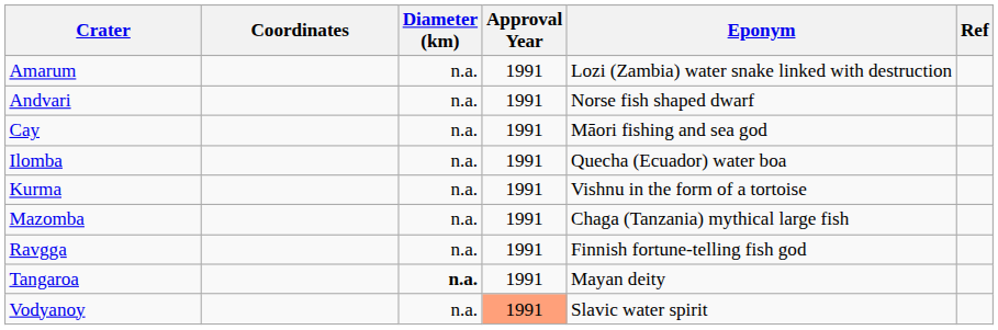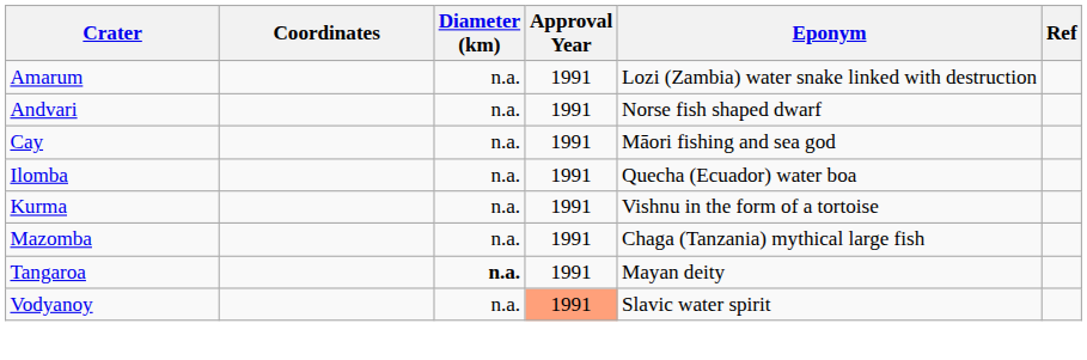 <table class="wikitable sortable" style="min-width: 90%">
 <tr>
 <th style="width:10em"><a href='#'>Crater</a></th>
 <th style="width:10em">Coordinates</th>
 <th><a href='#'>Diameter</a><br>(km)</th>
 <th>Approval<br>Year</th>
 <th class="unsortable"><a href='#'>Eponym</a></th>
 <th class="unsortable">Ref</th>
 </tr>
 <tr id="Amarum">
 <td><a href='#'>Amarum</a></td>
 <td></td>
 <td align=right>n.a.</td>
 <td align=center>1991</td>
 <td>Lozi (Zambia) water snake linked with destruction</td>
 <td></td>
 </tr>
 <tr id="Andvari">
 <td><a href='#'>Andvari</a></td>
 <td></td>
 <td align=right>n.a.</td>
 <td align=center>1991</td>
 <td>Norse fish shaped dwarf</td>
 <td></td>
 </tr>
 <tr id="Cay">
 <td><a href='#'>Cay</a></td>
 <td></td>
 <td align=right>n.a.</td>
 <td align=center>1991</td>
 <td>Māori fishing and sea god</td>
 <td></td>
 </tr>
 <tr id="Ilomba">
 <td><a href='#'>Ilomba</a></td>
 <td></td>
 <td align=right>n.a.</td>
 <td align=center>1991</td>
 <td>Quecha (Ecuador) water boa</td>
 <td></td>
 </tr>
 <tr id="Kurma">
 <td><a href='#'>Kurma</a></td>
 <td></td>
 <td align=right>n.a.</td>
 <td align=center>1991</td>
 <td>Vishnu in the form of a tortoise</td>
 <td></td>
 </tr>
 <tr id="Mazomba">
 <td><a href='#'>Mazomba</a></td>
 <td></td>
 <td align=right>n.a.</td>
 <td align=center>1991</td>
 <td>Chaga (Tanzania) mythical large fish</td>
 <td></td>
 </tr>
-<tr id="Ravgga">
-<td><a href='#'>Ravgga</a></td>
-<td></td>
-<td align=right>n.a.</td>
-<td align=center>1991</td>
-<td>Finnish fortune-telling fish god</td>
-<td></td>
-</tr>
 <tr id="Tangaroa">
 <td><a href='#'>Tangaroa</a></td>
 <td></td>
 <td align=right><strong>n.a.</strong></td>
 <td align=center>1991</td>
 <td>Mayan deity</td>
 <td></td>
 </tr>
 <tr id="Vodyanoy">
 <td><a href='#'>Vodyanoy</a></td>
 <td></td>
 <td align=right>n.a.</td>
 <td align=center style="background: lightsalmon;">1991</td>
 <td>Slavic water spirit</td>
 <td></td>
 </tr>
 </table>
